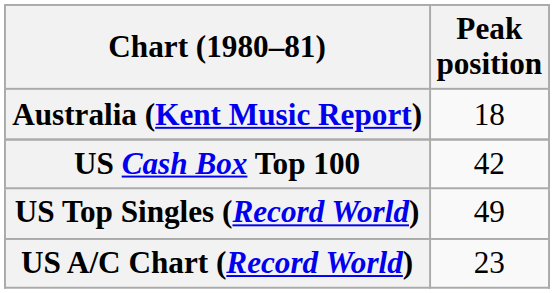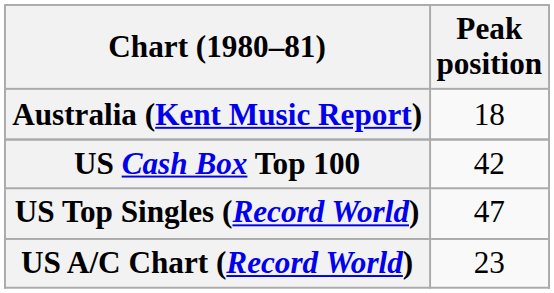 <table class="wikitable sortable plainrowheaders" style="text-align:center">
 <tr>
 <th scope="col">Chart (1980–81)</th>
 <th scope="col">Peak<br>position</th>
 </tr>
 <tr>
 <th scope="row">Australia (<a href='#'>Kent Music Report</a>)</th>
 <td>18</td>
 </tr>
 <tr>
 </tr>
 <tr>
 </tr>
 <tr>
 </tr>
 <tr>
 <th scope="row">US <em><a href='#'>Cash Box</a></em> Top 100</th>
 <td>42</td>
 </tr>
 <tr>
 <th scope="row">US Top Singles (<em><a href='#'>Record World</a></em>)</th>
-<td>49</td>
+<td>47</td>
 </tr>
 <tr>
 <th scope="row">US A/C Chart (<em><a href='#'>Record World</a></em>)</th>
 <td>23</td>
 </tr>
 </table>
